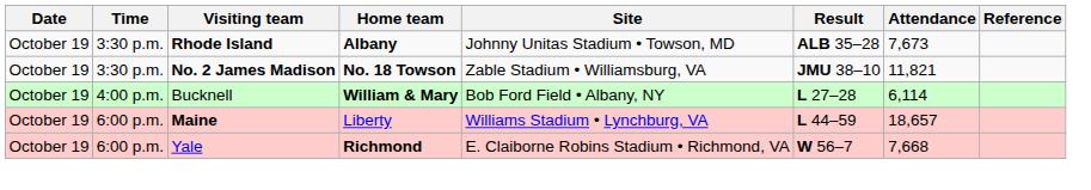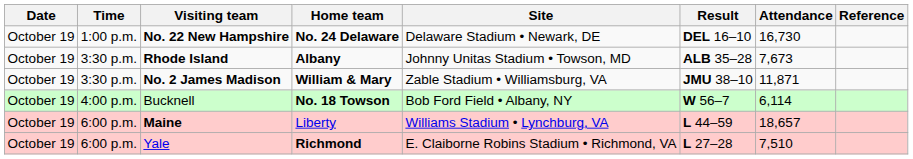 <table class="wikitable" style="font-size:95%;">
 <tr>
 <th>Date</th>
 <th>Time</th>
 <th>Visiting team</th>
 <th>Home team</th>
 <th>Site</th>
 <th>Result</th>
 <th>Attendance</th>
 <th class="unsortable">Reference</th>
+</tr>
+<tr bgcolor=>
+<td>October 19</td>
+<td>1:00 p.m.</td>
+<td><strong>No. 22 New Hampshire</strong></td>
+<td><strong>No. 24 Delaware</strong></td>
+<td>Delaware Stadium • Newark, DE</td>
+<td><strong>DEL</strong> 16–10</td>
+<td>16,730</td>
+<td></td>
 </tr>
 <tr bgcolor=>
 <td>October 19</td>
 <td>3:30 p.m.</td>
 <td><strong>Rhode Island</strong></td>
 <td><strong>Albany</strong></td>
 <td>Johnny Unitas Stadium • Towson, MD</td>
 <td><strong>ALB</strong> 35–28</td>
 <td>7,673</td>
 <td></td>
 </tr>
 <tr bgcolor=>
 <td>October 19</td>
 <td>3:30 p.m.</td>
 <td><strong>No. 2 James Madison</strong></td>
-<td><strong>No. 18 Towson</strong></td>
+<td><strong>William & Mary</strong></td>
 <td>Zable Stadium • Williamsburg, VA</td>
 <td><strong>JMU</strong> 38–10</td>
-<td>11,821</td>
+<td>11,871</td>
 <td></td>
 </tr>
 <tr bgcolor=ccffcc>
 <td>October 19</td>
 <td>4:00 p.m.</td>
 <td>Bucknell</td>
-<td><strong>William & Mary</strong></td>
+<td><strong>No. 18 Towson</strong></td>
 <td>Bob Ford Field • Albany, NY</td>
-<td><strong>L</strong> 27–28</td>
+<td><strong>W</strong> 56–7</td>
 <td>6,114</td>
 <td></td>
 </tr>
 <tr bgcolor=#ffcccc>
 <td>October 19</td>
 <td>6:00 p.m.</td>
 <td><strong>Maine</strong></td>
 <td><a href='#'>Liberty</a></td>
 <td><a href='#'>Williams Stadium</a> • <a href='#'>Lynchburg, VA</a></td>
 <td><strong>L</strong> 44–59</td>
 <td>18,657</td>
 <td></td>
 </tr>
 <tr bgcolor=#ffcccc>
 <td>October 19</td>
 <td>6:00 p.m.</td>
 <td><a href='#'>Yale</a></td>
 <td><strong>Richmond</strong></td>
 <td>E. Claiborne Robins Stadium • Richmond, VA</td>
-<td><strong>W</strong> 56–7</td>
-<td>7,668</td>
+<td><strong>L</strong> 27–28</td>
+<td>7,510</td>
 <td></td>
 </tr>
 </table>
